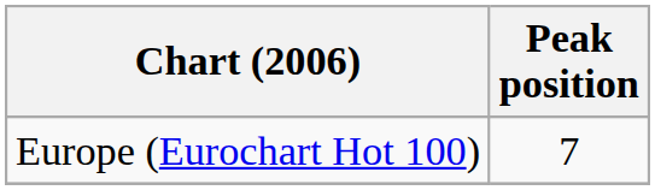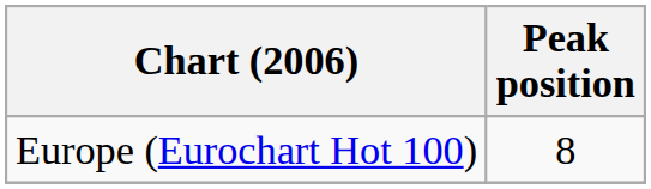 <table class="wikitable sortable">
 <tr>
 <th>Chart (2006)</th>
 <th>Peak<br>position</th>
 </tr>
 <tr>
 </tr>
 <tr>
 <td>Europe (<a href='#'>Eurochart Hot 100</a>)</td>
-<td align="center">7</td>
+<td align="center">8</td>
 </tr>
 <tr>
 </tr>
 <tr>
 </tr>
 <tr>
 </tr>
 <tr>
 </tr>
 <tr>
 </tr>
 <tr>
 </tr>
 </table>
